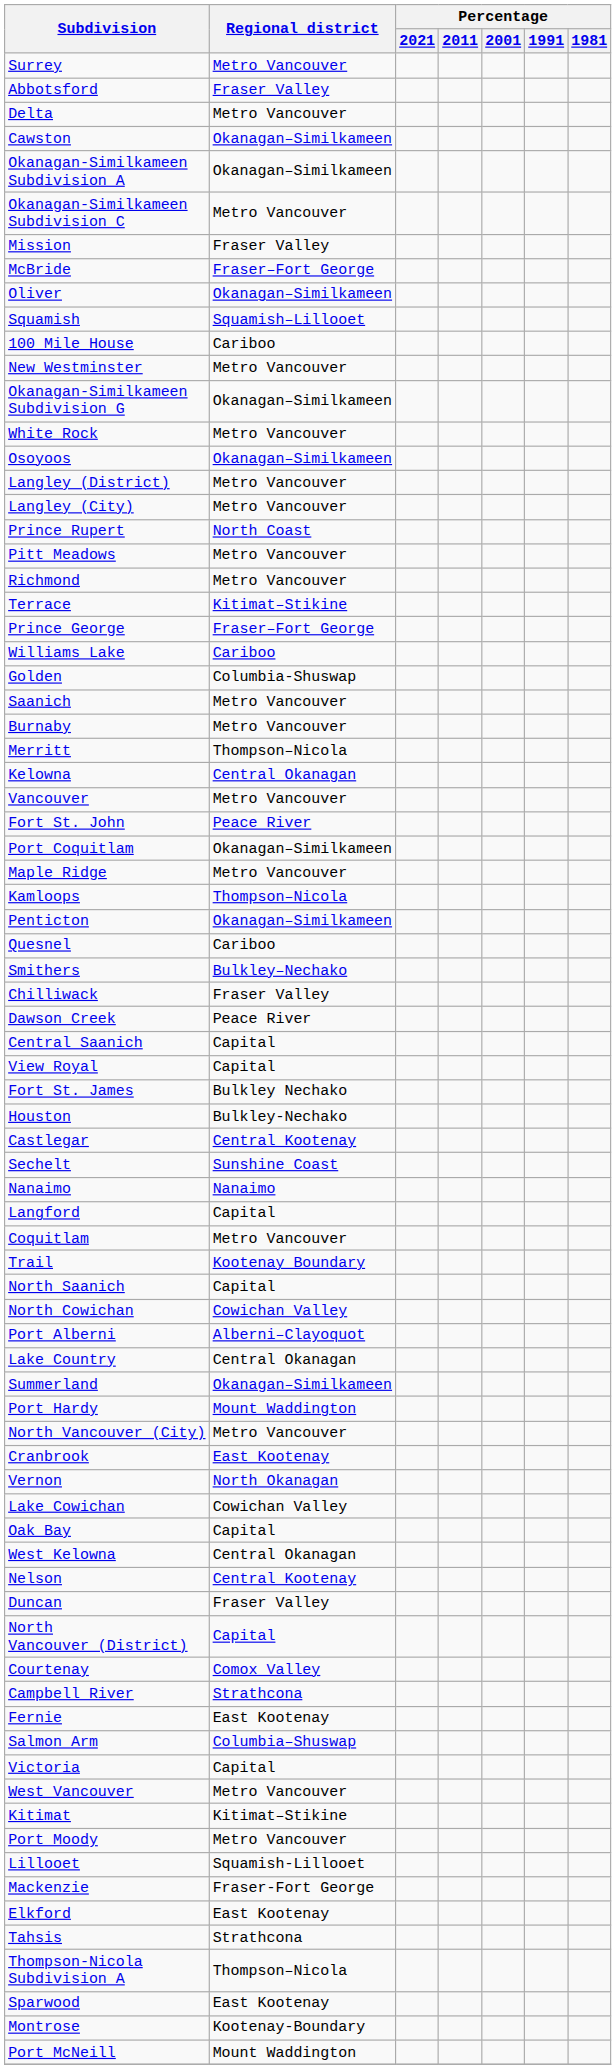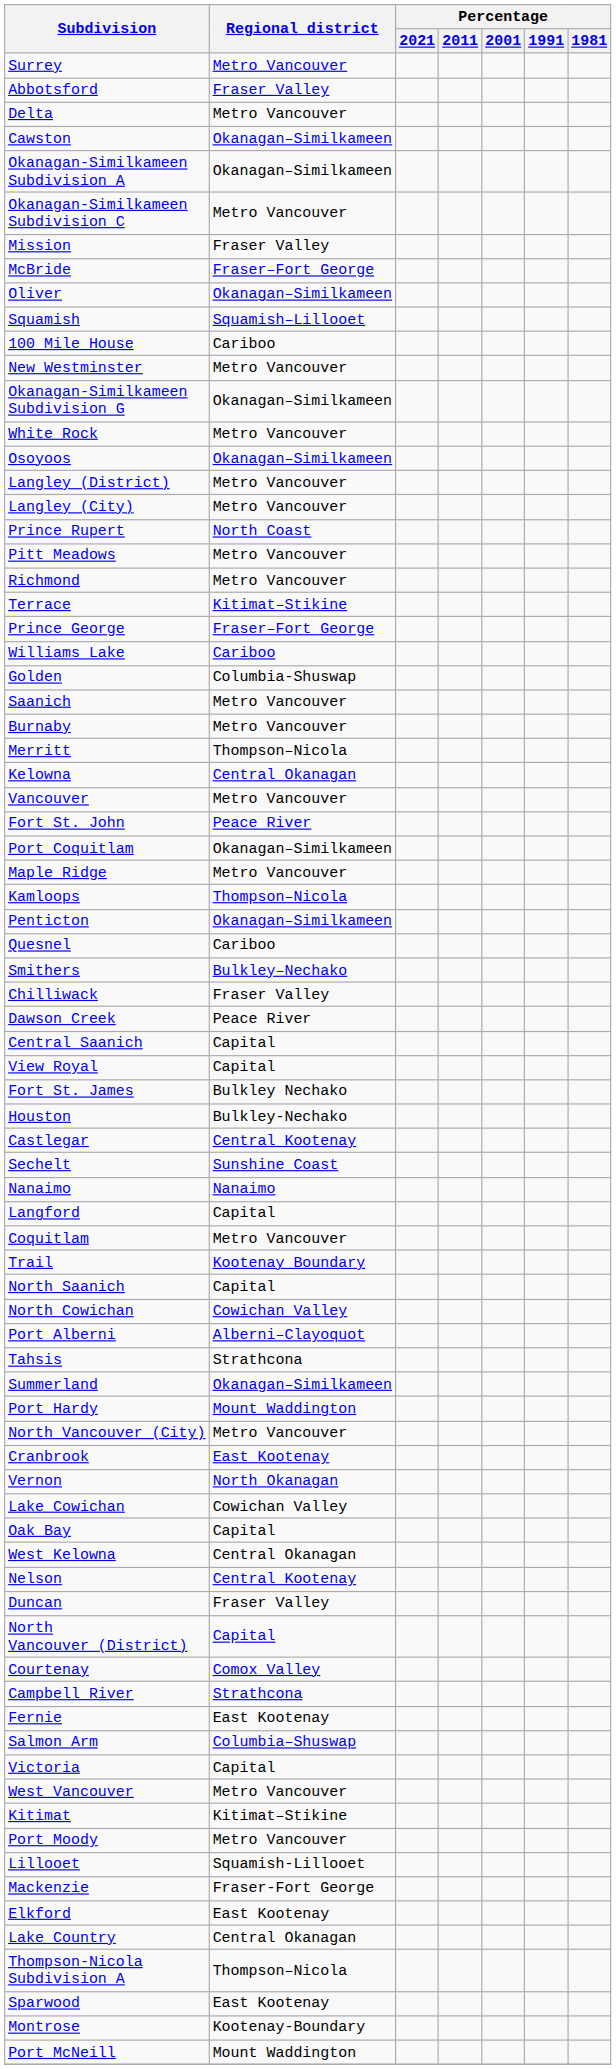 <table class="wikitable sortable">
 <tr>
 <th rowspan="2"><a href='#'>Subdivision</a></th>
 <th rowspan="2"><a href='#'>Regional district</a></th>
 <th colspan="5">Percentage</th>
 </tr>
 <tr>
 <th><a href='#'>2021</a></th>
 <th><a href='#'>2011</a></th>
 <th><a href='#'>2001</a></th>
 <th><a href='#'>1991</a></th>
 <th><a href='#'>1981</a></th>
 </tr>
 <tr>
 <td><a href='#'>Surrey</a></td>
 <td><a href='#'>Metro Vancouver</a></td>
 <td></td>
 <td></td>
 <td></td>
 <td></td>
 <td></td>
 </tr>
 <tr>
 <td><a href='#'>Abbotsford</a></td>
 <td><a href='#'>Fraser Valley</a></td>
 <td></td>
 <td></td>
 <td></td>
 <td></td>
 <td></td>
 </tr>
 <tr>
 <td><a href='#'>Delta</a></td>
 <td>Metro Vancouver</td>
 <td></td>
 <td></td>
 <td></td>
 <td></td>
 <td></td>
 </tr>
 <tr>
 <td><a href='#'>Cawston</a></td>
 <td><a href='#'>Okanagan–Similkameen</a></td>
 <td></td>
 <td></td>
 <td></td>
 <td></td>
 <td></td>
 </tr>
 <tr>
 <td><a href='#'>Okanagan-Similkameen<br>Subdivision A</a></td>
 <td>Okanagan–Similkameen</td>
 <td></td>
 <td></td>
 <td></td>
 <td></td>
 <td></td>
 </tr>
 <tr>
 <td><a href='#'>Okanagan-Similkameen<br>Subdivision C</a></td>
 <td>Metro Vancouver</td>
 <td></td>
 <td></td>
 <td></td>
 <td></td>
 <td></td>
 </tr>
 <tr>
 <td><a href='#'>Mission</a></td>
 <td>Fraser Valley</td>
 <td></td>
 <td></td>
 <td></td>
 <td></td>
 <td></td>
 </tr>
 <tr>
 <td><a href='#'>McBride</a></td>
 <td><a href='#'>Fraser–Fort George</a></td>
 <td></td>
 <td></td>
 <td></td>
 <td></td>
 <td></td>
 </tr>
 <tr>
 <td><a href='#'>Oliver</a></td>
 <td><a href='#'>Okanagan–Similkameen</a></td>
 <td></td>
 <td></td>
 <td></td>
 <td></td>
 <td></td>
 </tr>
 <tr>
 <td><a href='#'>Squamish</a></td>
 <td><a href='#'>Squamish–Lillooet</a></td>
 <td></td>
 <td></td>
 <td></td>
 <td></td>
 <td></td>
 </tr>
 <tr>
 <td><a href='#'>100 Mile House</a></td>
 <td>Cariboo</td>
 <td></td>
 <td></td>
 <td></td>
 <td></td>
 <td></td>
 </tr>
 <tr>
 <td><a href='#'>New Westminster</a></td>
 <td>Metro Vancouver</td>
 <td></td>
 <td></td>
 <td></td>
 <td></td>
 <td></td>
 </tr>
 <tr>
 <td><a href='#'>Okanagan-Similkameen<br>Subdivision G</a></td>
 <td>Okanagan–Similkameen</td>
 <td></td>
 <td></td>
 <td></td>
 <td></td>
 <td></td>
 </tr>
 <tr>
 <td><a href='#'>White Rock</a></td>
 <td>Metro Vancouver</td>
 <td></td>
 <td></td>
 <td></td>
 <td></td>
 <td></td>
 </tr>
 <tr>
 <td><a href='#'>Osoyoos</a></td>
 <td><a href='#'>Okanagan–Similkameen</a></td>
 <td></td>
 <td></td>
 <td></td>
 <td></td>
 <td></td>
 </tr>
 <tr>
 <td><a href='#'>Langley (District)</a></td>
 <td>Metro Vancouver</td>
 <td></td>
 <td></td>
 <td></td>
 <td></td>
 <td></td>
 </tr>
 <tr>
 <td><a href='#'>Langley (City)</a></td>
 <td>Metro Vancouver</td>
 <td></td>
 <td></td>
 <td></td>
 <td></td>
 <td></td>
 </tr>
 <tr>
 <td><a href='#'>Prince Rupert</a></td>
 <td><a href='#'>North Coast</a></td>
 <td></td>
 <td></td>
 <td></td>
 <td></td>
 <td></td>
 </tr>
 <tr>
 <td><a href='#'>Pitt Meadows</a></td>
 <td>Metro Vancouver</td>
 <td></td>
 <td></td>
 <td></td>
 <td></td>
 <td></td>
 </tr>
 <tr>
 <td><a href='#'>Richmond</a></td>
 <td>Metro Vancouver</td>
 <td></td>
 <td></td>
 <td></td>
 <td></td>
 <td></td>
 </tr>
 <tr>
 <td><a href='#'>Terrace</a></td>
 <td><a href='#'>Kitimat–Stikine</a></td>
 <td></td>
 <td></td>
 <td></td>
 <td></td>
 <td></td>
 </tr>
 <tr>
 <td><a href='#'>Prince George</a></td>
 <td><a href='#'>Fraser–Fort George</a></td>
 <td></td>
 <td></td>
 <td></td>
 <td></td>
 <td></td>
 </tr>
 <tr>
 <td><a href='#'>Williams Lake</a></td>
 <td><a href='#'>Cariboo</a></td>
 <td></td>
 <td></td>
 <td></td>
 <td></td>
 <td></td>
 </tr>
 <tr>
 <td><a href='#'>Golden</a></td>
 <td>Columbia-Shuswap</td>
 <td></td>
 <td></td>
 <td></td>
 <td></td>
 <td></td>
 </tr>
 <tr>
 <td><a href='#'>Saanich</a></td>
 <td>Metro Vancouver</td>
 <td></td>
 <td></td>
 <td></td>
 <td></td>
 <td></td>
 </tr>
 <tr>
 <td><a href='#'>Burnaby</a></td>
 <td>Metro Vancouver</td>
 <td></td>
 <td></td>
 <td></td>
 <td></td>
 <td></td>
 </tr>
 <tr>
 <td><a href='#'>Merritt</a></td>
 <td>Thompson–Nicola</td>
 <td></td>
 <td></td>
 <td></td>
 <td></td>
 <td></td>
 </tr>
 <tr>
 <td><a href='#'>Kelowna</a></td>
 <td><a href='#'>Central Okanagan</a></td>
 <td></td>
 <td></td>
 <td></td>
 <td></td>
 <td></td>
 </tr>
 <tr>
 <td><a href='#'>Vancouver</a></td>
 <td>Metro Vancouver</td>
 <td></td>
 <td></td>
 <td></td>
 <td></td>
 <td></td>
 </tr>
 <tr>
 <td><a href='#'>Fort St. John</a></td>
 <td><a href='#'>Peace River</a></td>
 <td></td>
 <td></td>
 <td></td>
 <td></td>
 <td></td>
 </tr>
 <tr>
 <td><a href='#'>Port Coquitlam</a></td>
 <td>Okanagan–Similkameen</td>
 <td></td>
 <td></td>
 <td></td>
 <td></td>
 <td></td>
 </tr>
 <tr>
 <td><a href='#'>Maple Ridge</a></td>
 <td>Metro Vancouver</td>
 <td></td>
 <td></td>
 <td></td>
 <td></td>
 <td></td>
 </tr>
 <tr>
 <td><a href='#'>Kamloops</a></td>
 <td><a href='#'>Thompson–Nicola</a></td>
 <td></td>
 <td></td>
 <td></td>
 <td></td>
 <td></td>
 </tr>
 <tr>
 <td><a href='#'>Penticton</a></td>
 <td><a href='#'>Okanagan–Similkameen</a></td>
 <td></td>
 <td></td>
 <td></td>
 <td></td>
 <td></td>
 </tr>
 <tr>
 <td><a href='#'>Quesnel</a></td>
 <td>Cariboo</td>
 <td></td>
 <td></td>
 <td></td>
 <td></td>
 <td></td>
 </tr>
 <tr>
 <td><a href='#'>Smithers</a></td>
 <td><a href='#'>Bulkley–Nechako</a></td>
 <td></td>
 <td></td>
 <td></td>
 <td></td>
 <td></td>
 </tr>
 <tr>
 <td><a href='#'>Chilliwack</a></td>
 <td>Fraser Valley</td>
 <td></td>
 <td></td>
 <td></td>
 <td></td>
 <td></td>
 </tr>
 <tr>
 <td><a href='#'>Dawson Creek</a></td>
 <td>Peace River</td>
 <td></td>
 <td></td>
 <td></td>
 <td></td>
 <td></td>
 </tr>
 <tr>
 <td><a href='#'>Central Saanich</a></td>
 <td>Capital</td>
 <td></td>
 <td></td>
 <td></td>
 <td></td>
 <td></td>
 </tr>
 <tr>
 <td><a href='#'>View Royal</a></td>
 <td>Capital</td>
 <td></td>
 <td></td>
 <td></td>
 <td></td>
 <td></td>
 </tr>
 <tr>
 <td><a href='#'>Fort St. James</a></td>
 <td>Bulkley Nechako</td>
 <td></td>
 <td></td>
 <td></td>
 <td></td>
 <td></td>
 </tr>
 <tr>
 <td><a href='#'>Houston</a></td>
 <td>Bulkley-Nechako</td>
 <td></td>
 <td></td>
 <td></td>
 <td></td>
 <td></td>
 </tr>
 <tr>
 <td><a href='#'>Castlegar</a></td>
 <td><a href='#'>Central Kootenay</a></td>
 <td></td>
 <td></td>
 <td></td>
 <td></td>
 <td></td>
 </tr>
 <tr>
 <td><a href='#'>Sechelt</a></td>
 <td><a href='#'>Sunshine Coast</a></td>
 <td></td>
 <td></td>
 <td></td>
 <td></td>
 <td></td>
 </tr>
 <tr>
 <td><a href='#'>Nanaimo</a></td>
 <td><a href='#'>Nanaimo</a></td>
 <td></td>
 <td></td>
 <td></td>
 <td></td>
 <td></td>
 </tr>
 <tr>
 <td><a href='#'>Langford</a></td>
 <td>Capital</td>
 <td></td>
 <td></td>
 <td></td>
 <td></td>
 <td></td>
 </tr>
 <tr>
 <td><a href='#'>Coquitlam</a></td>
 <td>Metro Vancouver</td>
 <td></td>
 <td></td>
 <td></td>
 <td></td>
 <td></td>
 </tr>
 <tr>
 <td><a href='#'>Trail</a></td>
 <td><a href='#'>Kootenay Boundary</a></td>
 <td></td>
 <td></td>
 <td></td>
 <td></td>
 <td></td>
 </tr>
 <tr>
 <td><a href='#'>North Saanich</a></td>
 <td>Capital</td>
 <td></td>
 <td></td>
 <td></td>
 <td></td>
 <td></td>
 </tr>
 <tr>
 <td><a href='#'>North Cowichan</a></td>
 <td><a href='#'>Cowichan Valley</a></td>
 <td></td>
 <td></td>
 <td></td>
 <td></td>
 <td></td>
 </tr>
 <tr>
 <td><a href='#'>Port Alberni</a></td>
 <td><a href='#'>Alberni–Clayoquot</a></td>
 <td></td>
 <td></td>
 <td></td>
 <td></td>
 <td></td>
 </tr>
 <tr>
-<td><a href='#'>Lake Country</a></td>
-<td>Central Okanagan</td>
+<td><a href='#'>Tahsis</a></td>
+<td>Strathcona</td>
 <td></td>
 <td></td>
 <td></td>
 <td></td>
 <td></td>
 </tr>
 <tr>
 <td><a href='#'>Summerland</a></td>
 <td><a href='#'>Okanagan–Similkameen</a></td>
 <td></td>
 <td></td>
 <td></td>
 <td></td>
 <td></td>
 </tr>
 <tr>
 <td><a href='#'>Port Hardy</a></td>
 <td><a href='#'>Mount Waddington</a></td>
 <td></td>
 <td></td>
 <td></td>
 <td></td>
 <td></td>
 </tr>
 <tr>
 <td><a href='#'>North Vancouver (City)</a></td>
 <td>Metro Vancouver</td>
 <td></td>
 <td></td>
 <td></td>
 <td></td>
 <td></td>
 </tr>
 <tr>
 <td><a href='#'>Cranbrook</a></td>
 <td><a href='#'>East Kootenay</a></td>
 <td></td>
 <td></td>
 <td></td>
 <td></td>
 <td></td>
 </tr>
 <tr>
 <td><a href='#'>Vernon</a></td>
 <td><a href='#'>North Okanagan</a></td>
 <td></td>
 <td></td>
 <td></td>
 <td></td>
 <td></td>
 </tr>
 <tr>
 <td><a href='#'>Lake Cowichan</a></td>
 <td>Cowichan Valley</td>
 <td></td>
 <td></td>
 <td></td>
 <td></td>
 <td></td>
 </tr>
 <tr>
 <td><a href='#'>Oak Bay</a></td>
 <td>Capital</td>
 <td></td>
 <td></td>
 <td></td>
 <td></td>
 <td></td>
 </tr>
 <tr>
 <td><a href='#'>West Kelowna</a></td>
 <td>Central Okanagan</td>
 <td></td>
 <td></td>
 <td></td>
 <td></td>
 <td></td>
 </tr>
 <tr>
 <td><a href='#'>Nelson</a></td>
 <td><a href='#'>Central Kootenay</a></td>
 <td></td>
 <td></td>
 <td></td>
 <td></td>
 <td></td>
 </tr>
 <tr>
 <td><a href='#'>Duncan</a></td>
 <td>Fraser Valley</td>
 <td></td>
 <td></td>
 <td></td>
 <td></td>
 <td></td>
 </tr>
 <tr>
 <td><a href='#'>North<br>Vancouver (District)</a></td>
 <td><a href='#'>Capital</a></td>
 <td></td>
 <td></td>
 <td></td>
 <td></td>
 <td></td>
 </tr>
 <tr>
 <td><a href='#'>Courtenay</a></td>
 <td><a href='#'>Comox Valley</a></td>
 <td></td>
 <td></td>
 <td></td>
 <td></td>
 <td></td>
 </tr>
 <tr>
 <td><a href='#'>Campbell River</a></td>
 <td><a href='#'>Strathcona</a></td>
 <td></td>
 <td></td>
 <td></td>
 <td></td>
 <td></td>
 </tr>
 <tr>
 <td><a href='#'>Fernie</a></td>
 <td>East Kootenay</td>
 <td></td>
 <td></td>
 <td></td>
 <td></td>
 <td></td>
 </tr>
 <tr>
 <td><a href='#'>Salmon Arm</a></td>
 <td><a href='#'>Columbia–Shuswap</a></td>
 <td></td>
 <td></td>
 <td></td>
 <td></td>
 <td></td>
 </tr>
 <tr>
 <td><a href='#'>Victoria</a></td>
 <td>Capital</td>
 <td></td>
 <td></td>
 <td></td>
 <td></td>
 <td></td>
 </tr>
 <tr>
 <td><a href='#'>West Vancouver</a></td>
 <td>Metro Vancouver</td>
 <td></td>
 <td></td>
 <td></td>
 <td></td>
 <td></td>
 </tr>
 <tr>
 <td><a href='#'>Kitimat</a></td>
 <td>Kitimat–Stikine</td>
 <td></td>
 <td></td>
 <td></td>
 <td></td>
 <td></td>
 </tr>
 <tr>
 <td><a href='#'>Port Moody</a></td>
 <td>Metro Vancouver</td>
 <td></td>
 <td></td>
 <td></td>
 <td></td>
 <td></td>
 </tr>
 <tr>
 <td><a href='#'>Lillooet</a></td>
 <td>Squamish-Lillooet</td>
 <td></td>
 <td></td>
 <td></td>
 <td></td>
 <td></td>
 </tr>
 <tr>
 <td><a href='#'>Mackenzie</a></td>
 <td>Fraser-Fort George</td>
 <td></td>
 <td></td>
 <td></td>
 <td></td>
 <td></td>
 </tr>
 <tr>
 <td><a href='#'>Elkford</a></td>
 <td>East Kootenay</td>
 <td></td>
 <td></td>
 <td></td>
 <td></td>
 <td></td>
 </tr>
 <tr>
-<td><a href='#'>Tahsis</a></td>
-<td>Strathcona</td>
+<td><a href='#'>Lake Country</a></td>
+<td>Central Okanagan</td>
 <td></td>
 <td></td>
 <td></td>
 <td></td>
 <td></td>
 </tr>
 <tr>
 <td><a href='#'>Thompson-Nicola<br>Subdivision A</a></td>
 <td>Thompson–Nicola</td>
 <td></td>
 <td></td>
 <td></td>
 <td></td>
 <td></td>
 </tr>
 <tr>
 <td><a href='#'>Sparwood</a></td>
 <td>East Kootenay</td>
 <td></td>
 <td></td>
 <td></td>
 <td></td>
 <td></td>
 </tr>
 <tr>
 <td><a href='#'>Montrose</a></td>
 <td>Kootenay-Boundary</td>
 <td></td>
 <td></td>
 <td></td>
 <td></td>
 <td></td>
 </tr>
 <tr>
 <td><a href='#'>Port McNeill</a></td>
 <td>Mount Waddington</td>
 <td></td>
 <td></td>
 <td></td>
 <td></td>
 <td></td>
 </tr>
 <tr>
 </tr>
 </table>
